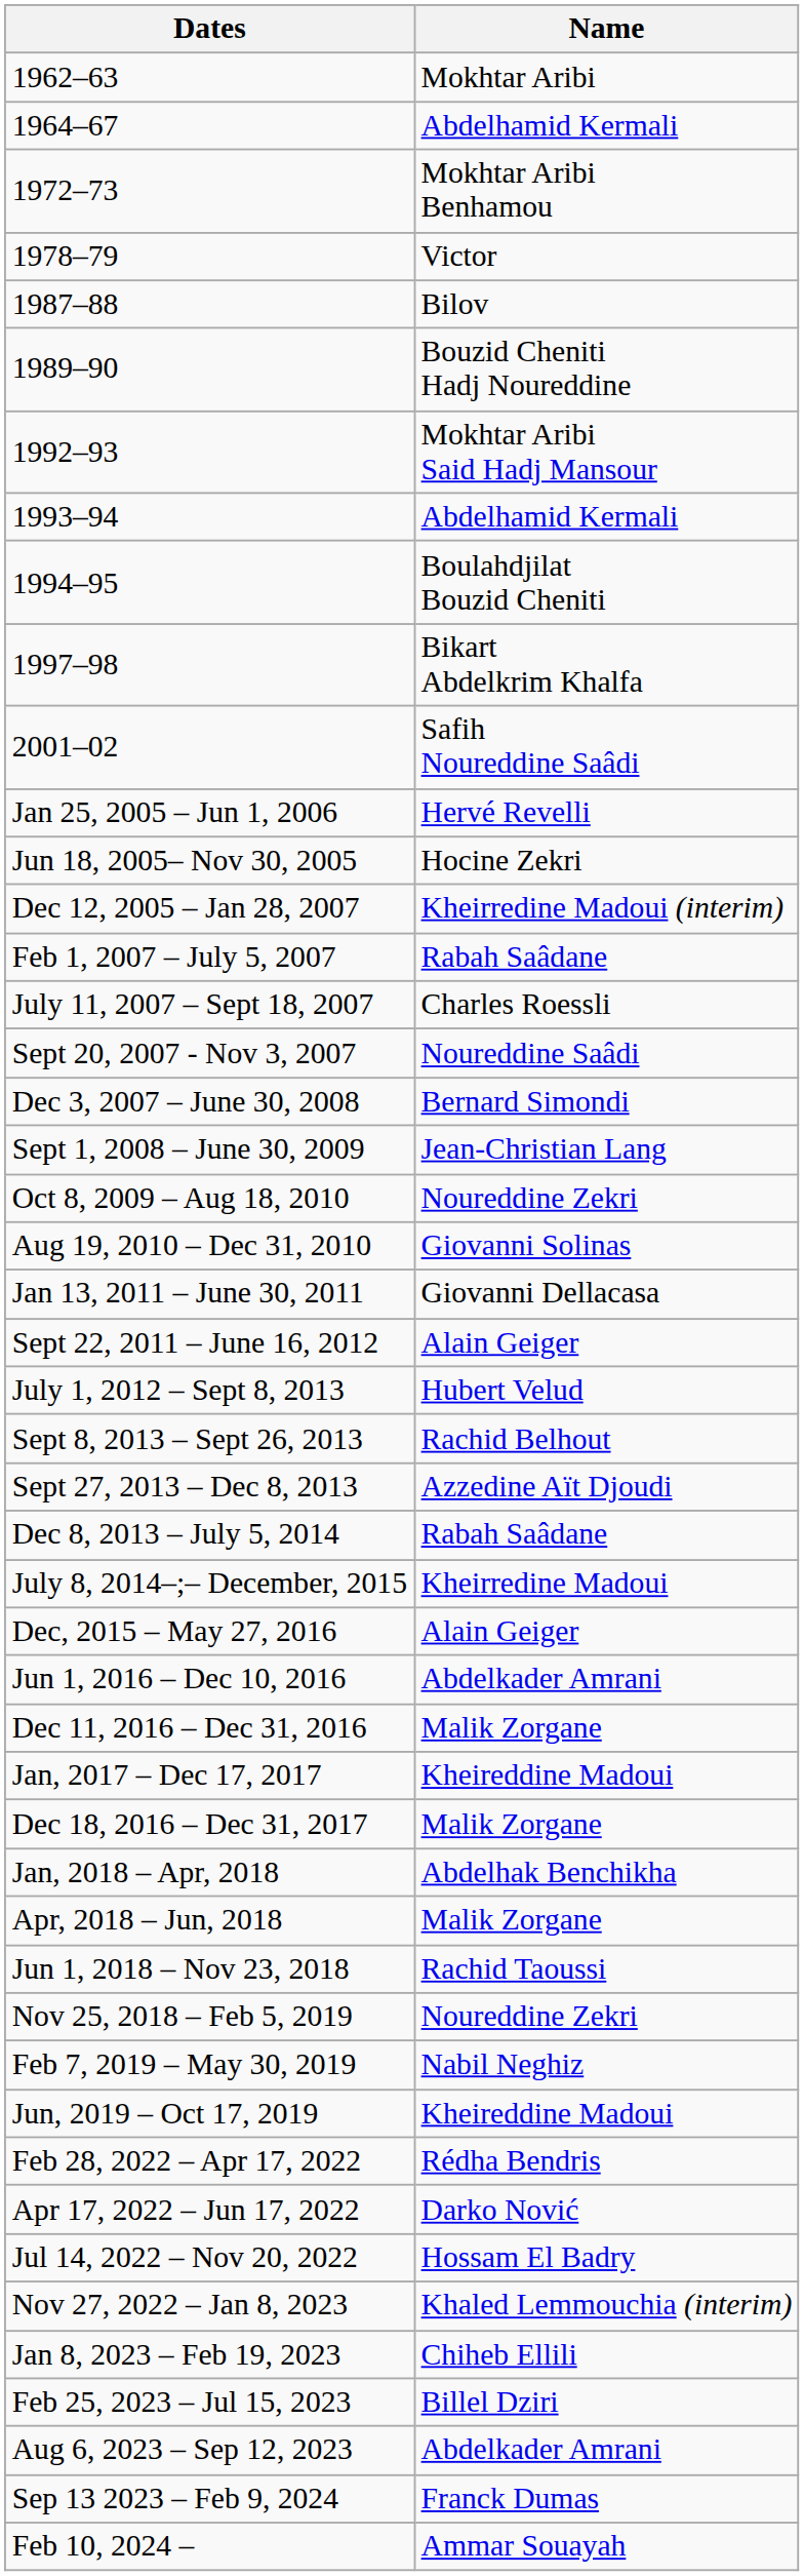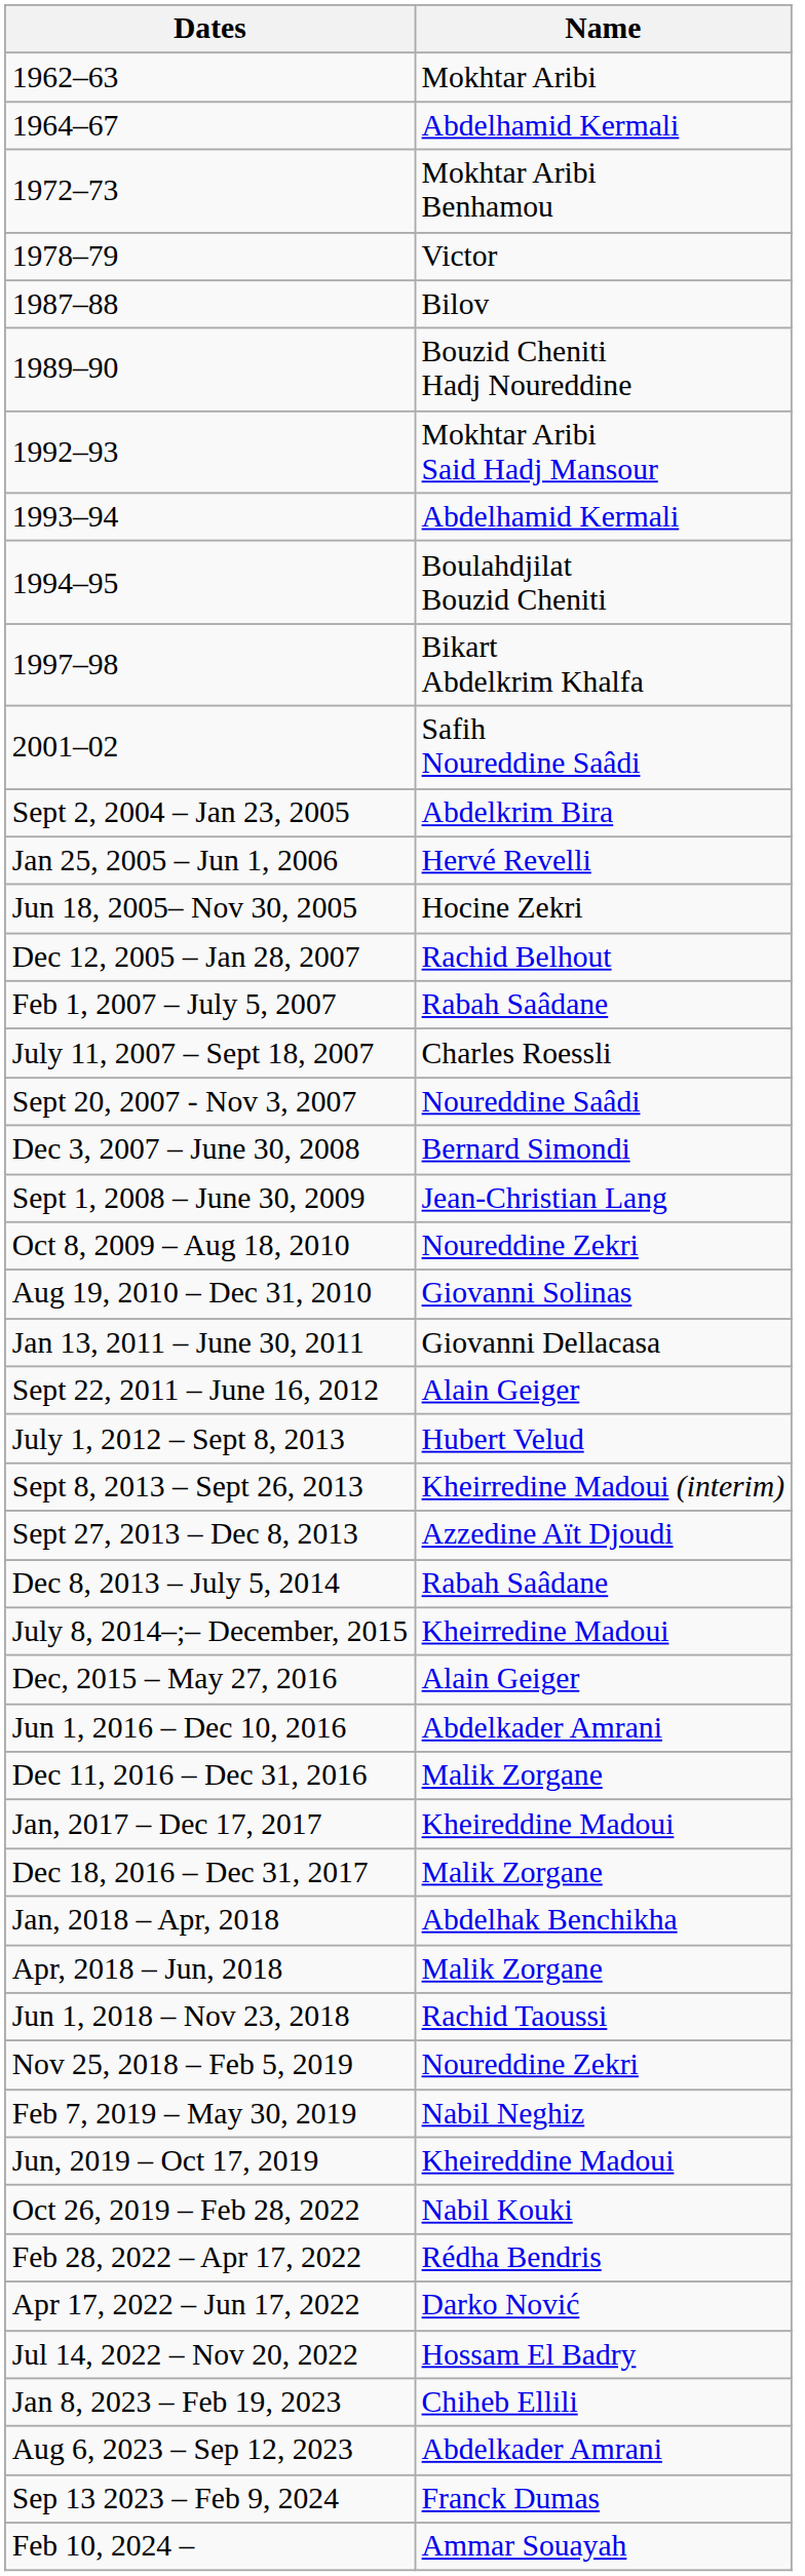 <table class="wikitable">
 <tr>
 <th>Dates</th>
 <th>Name</th>
 </tr>
 <tr>
 <td>1962–63</td>
 <td> Mokhtar Aribi</td>
 </tr>
 <tr>
 <td>1964–67</td>
 <td> <a href='#'>Abdelhamid Kermali</a></td>
 </tr>
 <tr>
 <td>1972–73</td>
 <td> Mokhtar Aribi<br> Benhamou</td>
 </tr>
 <tr>
 <td>1978–79</td>
 <td> Victor</td>
 </tr>
 <tr>
 <td>1987–88</td>
 <td> Bilov</td>
 </tr>
 <tr>
 <td>1989–90</td>
 <td> Bouzid Cheniti<br> Hadj Noureddine</td>
 </tr>
 <tr>
 <td>1992–93</td>
 <td> Mokhtar Aribi<br> <a href='#'>Said Hadj Mansour</a></td>
 </tr>
 <tr>
 <td>1993–94</td>
 <td> <a href='#'>Abdelhamid Kermali</a></td>
 </tr>
 <tr>
 <td>1994–95</td>
 <td> Boulahdjilat<br> Bouzid Cheniti</td>
 </tr>
 <tr>
 <td>1997–98</td>
 <td> Bikart <br> Abdelkrim Khalfa</td>
 </tr>
 <tr>
 <td>2001–02</td>
 <td> Safih<br> <a href='#'>Noureddine Saâdi</a></td>
 </tr>
 <tr>
+<td>Sept 2, 2004 – Jan 23, 2005</td>
+<td>  <a href='#'>Abdelkrim Bira</a></td>
+</tr>
+<tr>
 <td>Jan 25, 2005 – Jun 1, 2006</td>
 <td> <a href='#'>Hervé Revelli</a></td>
 </tr>
 <tr>
 <td>Jun 18, 2005– Nov 30, 2005</td>
 <td> Hocine Zekri</td>
 </tr>
 <tr>
 <td>Dec 12, 2005 – Jan 28, 2007</td>
-<td> <a href='#'>Kheirredine Madoui</a> <em>(interim)</em></td>
+<td> <a href='#'>Rachid Belhout</a></td>
 </tr>
 <tr>
 <td>Feb 1, 2007 – July 5, 2007</td>
 <td> <a href='#'>Rabah Saâdane</a></td>
 </tr>
 <tr>
 <td>July 11, 2007 – Sept 18, 2007</td>
 <td> Charles Roessli</td>
 </tr>
 <tr>
 <td>Sept 20, 2007 - Nov 3, 2007</td>
 <td> <a href='#'>Noureddine Saâdi</a></td>
 </tr>
 <tr>
 <td>Dec 3, 2007 – June 30, 2008</td>
 <td> <a href='#'>Bernard Simondi</a></td>
 </tr>
 <tr>
 <td>Sept 1, 2008 – June 30, 2009</td>
 <td> <a href='#'>Jean-Christian Lang</a></td>
 </tr>
 <tr>
 <td>Oct 8, 2009 – Aug 18, 2010</td>
 <td> <a href='#'>Noureddine Zekri</a></td>
 </tr>
 <tr>
 <td>Aug 19, 2010 – Dec 31, 2010</td>
 <td> <a href='#'>Giovanni Solinas</a></td>
 </tr>
 <tr>
 <td>Jan 13, 2011 – June 30, 2011</td>
 <td> Giovanni Dellacasa</td>
 </tr>
 <tr>
 <td>Sept 22, 2011 – June 16, 2012</td>
 <td> <a href='#'>Alain Geiger</a></td>
 </tr>
 <tr>
 <td>July 1, 2012 – Sept 8, 2013</td>
 <td> <a href='#'>Hubert Velud</a></td>
 </tr>
 <tr>
 <td>Sept 8, 2013 – Sept 26, 2013</td>
-<td> <a href='#'>Rachid Belhout</a></td>
+<td> <a href='#'>Kheirredine Madoui</a> <em>(interim)</em></td>
 </tr>
 <tr>
 <td>Sept 27, 2013 – Dec 8, 2013</td>
 <td> <a href='#'>Azzedine Aït Djoudi</a></td>
 </tr>
 <tr>
 <td>Dec 8, 2013 – July 5, 2014</td>
 <td> <a href='#'>Rabah Saâdane</a></td>
 </tr>
 <tr>
 <td>July 8, 2014–;– December, 2015</td>
 <td> <a href='#'>Kheirredine Madoui</a></td>
 </tr>
 <tr>
 <td>Dec, 2015 – May 27, 2016</td>
 <td> <a href='#'>Alain Geiger</a></td>
 </tr>
 <tr>
 <td>Jun 1, 2016 – Dec 10, 2016</td>
 <td> <a href='#'>Abdelkader Amrani</a></td>
 </tr>
 <tr>
 <td>Dec 11, 2016 – Dec 31, 2016</td>
 <td> <a href='#'>Malik Zorgane</a></td>
 </tr>
 <tr>
 <td>Jan, 2017 – Dec 17, 2017</td>
 <td> <a href='#'>Kheireddine Madoui</a></td>
 </tr>
 <tr>
 <td>Dec 18, 2016 – Dec 31, 2017</td>
 <td> <a href='#'>Malik Zorgane</a></td>
 </tr>
 <tr>
 <td>Jan, 2018 – Apr, 2018</td>
 <td> <a href='#'>Abdelhak Benchikha</a></td>
 </tr>
 <tr>
 <td>Apr, 2018 – Jun, 2018</td>
 <td> <a href='#'>Malik Zorgane</a></td>
 </tr>
 <tr>
 <td>Jun 1, 2018 – Nov 23, 2018</td>
 <td> <a href='#'>Rachid Taoussi</a></td>
 </tr>
 <tr>
 <td>Nov 25, 2018 – Feb 5, 2019</td>
 <td> <a href='#'>Noureddine Zekri</a></td>
 </tr>
 <tr>
 <td>Feb 7, 2019 – May 30, 2019</td>
 <td> <a href='#'>Nabil Neghiz</a></td>
 </tr>
 <tr>
 <td>Jun, 2019 – Oct 17, 2019</td>
 <td> <a href='#'>Kheireddine Madoui</a></td>
 </tr>
 <tr>
+<td>Oct 26, 2019 – Feb 28, 2022</td>
+<td> <a href='#'>Nabil Kouki</a></td>
+</tr>
+<tr>
 <td>Feb 28, 2022 – Apr 17, 2022</td>
 <td> <a href='#'>Rédha Bendris</a></td>
 </tr>
 <tr>
 <td>Apr 17, 2022 – Jun 17, 2022</td>
 <td> <a href='#'>Darko Nović</a></td>
 </tr>
 <tr>
 <td>Jul 14, 2022 – Nov 20, 2022</td>
 <td> <a href='#'>Hossam El Badry</a></td>
 </tr>
 <tr>
-<td>Nov 27, 2022 – Jan 8, 2023</td>
-<td> <a href='#'>Khaled Lemmouchia</a> <em>(interim)</em></td>
-</tr>
-<tr>
 <td>Jan 8, 2023 – Feb 19, 2023</td>
 <td> <a href='#'>Chiheb Ellili</a></td>
-</tr>
-<tr>
-<td>Feb 25, 2023 – Jul 15, 2023</td>
-<td> <a href='#'>Billel Dziri</a></td>
 </tr>
 <tr>
 <td>Aug 6, 2023 – Sep 12, 2023</td>
 <td> <a href='#'>Abdelkader Amrani</a></td>
 </tr>
 <tr>
 <td>Sep 13 2023 – Feb 9, 2024</td>
 <td> <a href='#'>Franck Dumas</a></td>
 </tr>
 <tr>
 <td>Feb 10, 2024 –</td>
 <td> <a href='#'>Ammar Souayah</a></td>
 </tr>
 </table>
